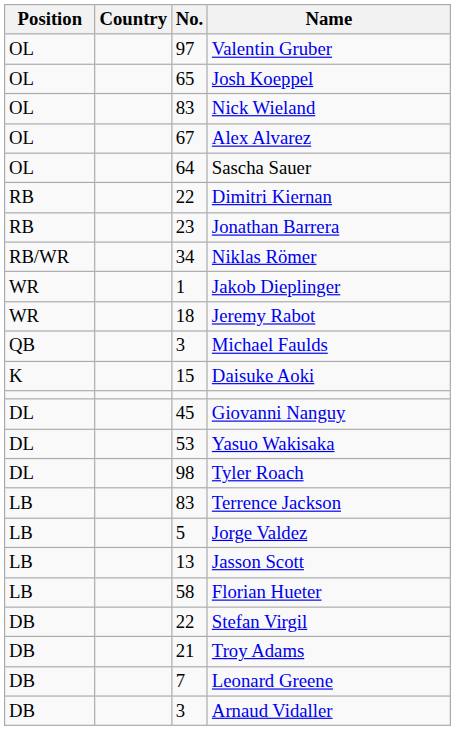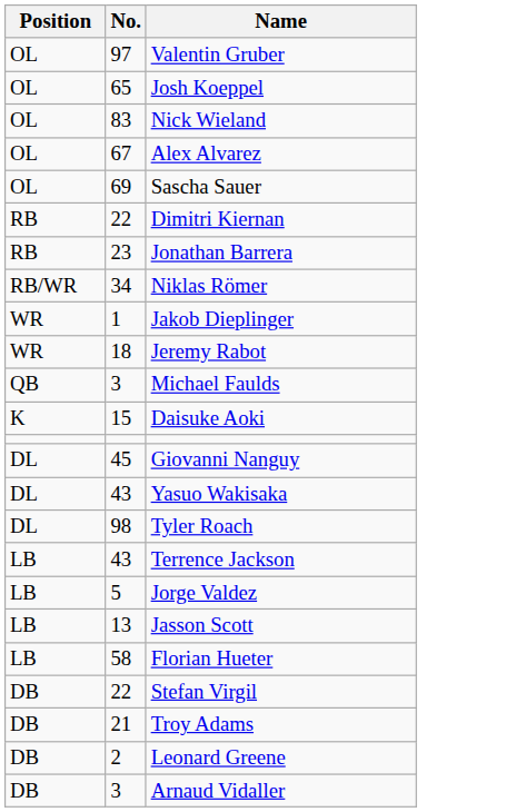 <table class="wikitable" style="text-align:left;">
 <tr>
 <th width=70>Position</th>
-<th width=20>Country</th>
 <th width=20>No.</th>
 <th width=200>Name</th>
 </tr>
 <tr>
 <td style="text-align:left;">OL</td>
-<td></td>
 <td>97</td>
 <td><a href='#'>Valentin Gruber</a></td>
 </tr>
 <tr>
 <td style="text-align:left;">OL</td>
-<td></td>
 <td>65</td>
 <td><a href='#'>Josh Koeppel</a></td>
 </tr>
 <tr>
 <td style="text-align:left;">OL</td>
-<td></td>
 <td>83</td>
 <td><a href='#'>Nick Wieland</a></td>
 </tr>
 <tr>
 <td style="text-align:left;">OL</td>
-<td></td>
 <td>67</td>
 <td><a href='#'>Alex Alvarez</a></td>
 </tr>
 <tr>
 <td style="text-align:left;">OL</td>
-<td></td>
-<td>64</td>
+<td>69</td>
 <td>Sascha Sauer</td>
 </tr>
 <tr>
 <td style="text-align:left;">RB</td>
-<td></td>
 <td>22</td>
 <td><a href='#'>Dimitri Kiernan</a></td>
 </tr>
 <tr>
 <td style="text-align:left;">RB</td>
-<td></td>
 <td>23</td>
 <td><a href='#'>Jonathan Barrera</a></td>
 </tr>
 <tr>
 <td style="text-align:left;">RB/WR</td>
-<td></td>
 <td>34</td>
 <td><a href='#'>Niklas Römer</a></td>
 </tr>
 <tr>
 <td style="text-align:left;">WR</td>
-<td></td>
 <td>1</td>
 <td><a href='#'>Jakob Dieplinger</a></td>
 </tr>
 <tr>
 <td style="text-align:left;">WR</td>
-<td></td>
 <td>18</td>
 <td><a href='#'>Jeremy Rabot</a></td>
 </tr>
 <tr>
 <td style="text-align:left;">QB</td>
-<td></td>
 <td>3</td>
 <td><a href='#'>Michael Faulds</a></td>
 </tr>
 <tr>
 <td style="text-align:left;">K</td>
-<td></td>
 <td>15</td>
 <td><a href='#'>Daisuke Aoki</a></td>
 </tr>
 <tr>
 <td style="text-align:left;"></td>
 <td></td>
 <td></td>
-<td></td>
 </tr>
 <tr>
 <td style="text-align:left;">DL</td>
-<td></td>
 <td>45</td>
 <td><a href='#'>Giovanni Nanguy</a></td>
 </tr>
 <tr>
 <td style="text-align:left;">DL</td>
-<td></td>
-<td>53</td>
+<td>43</td>
 <td><a href='#'>Yasuo Wakisaka</a></td>
 </tr>
 <tr>
 <td style="text-align:left;">DL</td>
-<td></td>
 <td>98</td>
 <td><a href='#'>Tyler Roach</a></td>
 </tr>
 <tr>
 <td style="text-align:left;">LB</td>
-<td></td>
-<td>83</td>
+<td>43</td>
 <td><a href='#'>Terrence Jackson</a></td>
 </tr>
 <tr>
 <td style="text-align:left;">LB</td>
-<td></td>
 <td>5</td>
 <td><a href='#'>Jorge Valdez</a></td>
 </tr>
 <tr>
 <td style="text-align:left;">LB</td>
-<td></td>
 <td>13</td>
 <td><a href='#'>Jasson Scott</a></td>
 </tr>
 <tr>
 <td style="text-align:left;">LB</td>
-<td></td>
 <td>58</td>
 <td><a href='#'>Florian Hueter</a></td>
 </tr>
 <tr>
 <td style="text-align:left;">DB</td>
-<td></td>
 <td>22</td>
 <td><a href='#'>Stefan Virgil</a></td>
 </tr>
 <tr>
 <td style="text-align:left;">DB</td>
-<td></td>
 <td>21</td>
 <td><a href='#'>Troy Adams</a></td>
 </tr>
 <tr>
 <td style="text-align:left;">DB</td>
-<td></td>
-<td>7</td>
+<td>2</td>
 <td><a href='#'>Leonard Greene</a></td>
 </tr>
 <tr>
 <td style="text-align:left;">DB</td>
-<td></td>
 <td>3</td>
 <td><a href='#'>Arnaud Vidaller</a></td>
 </tr>
 </table>
